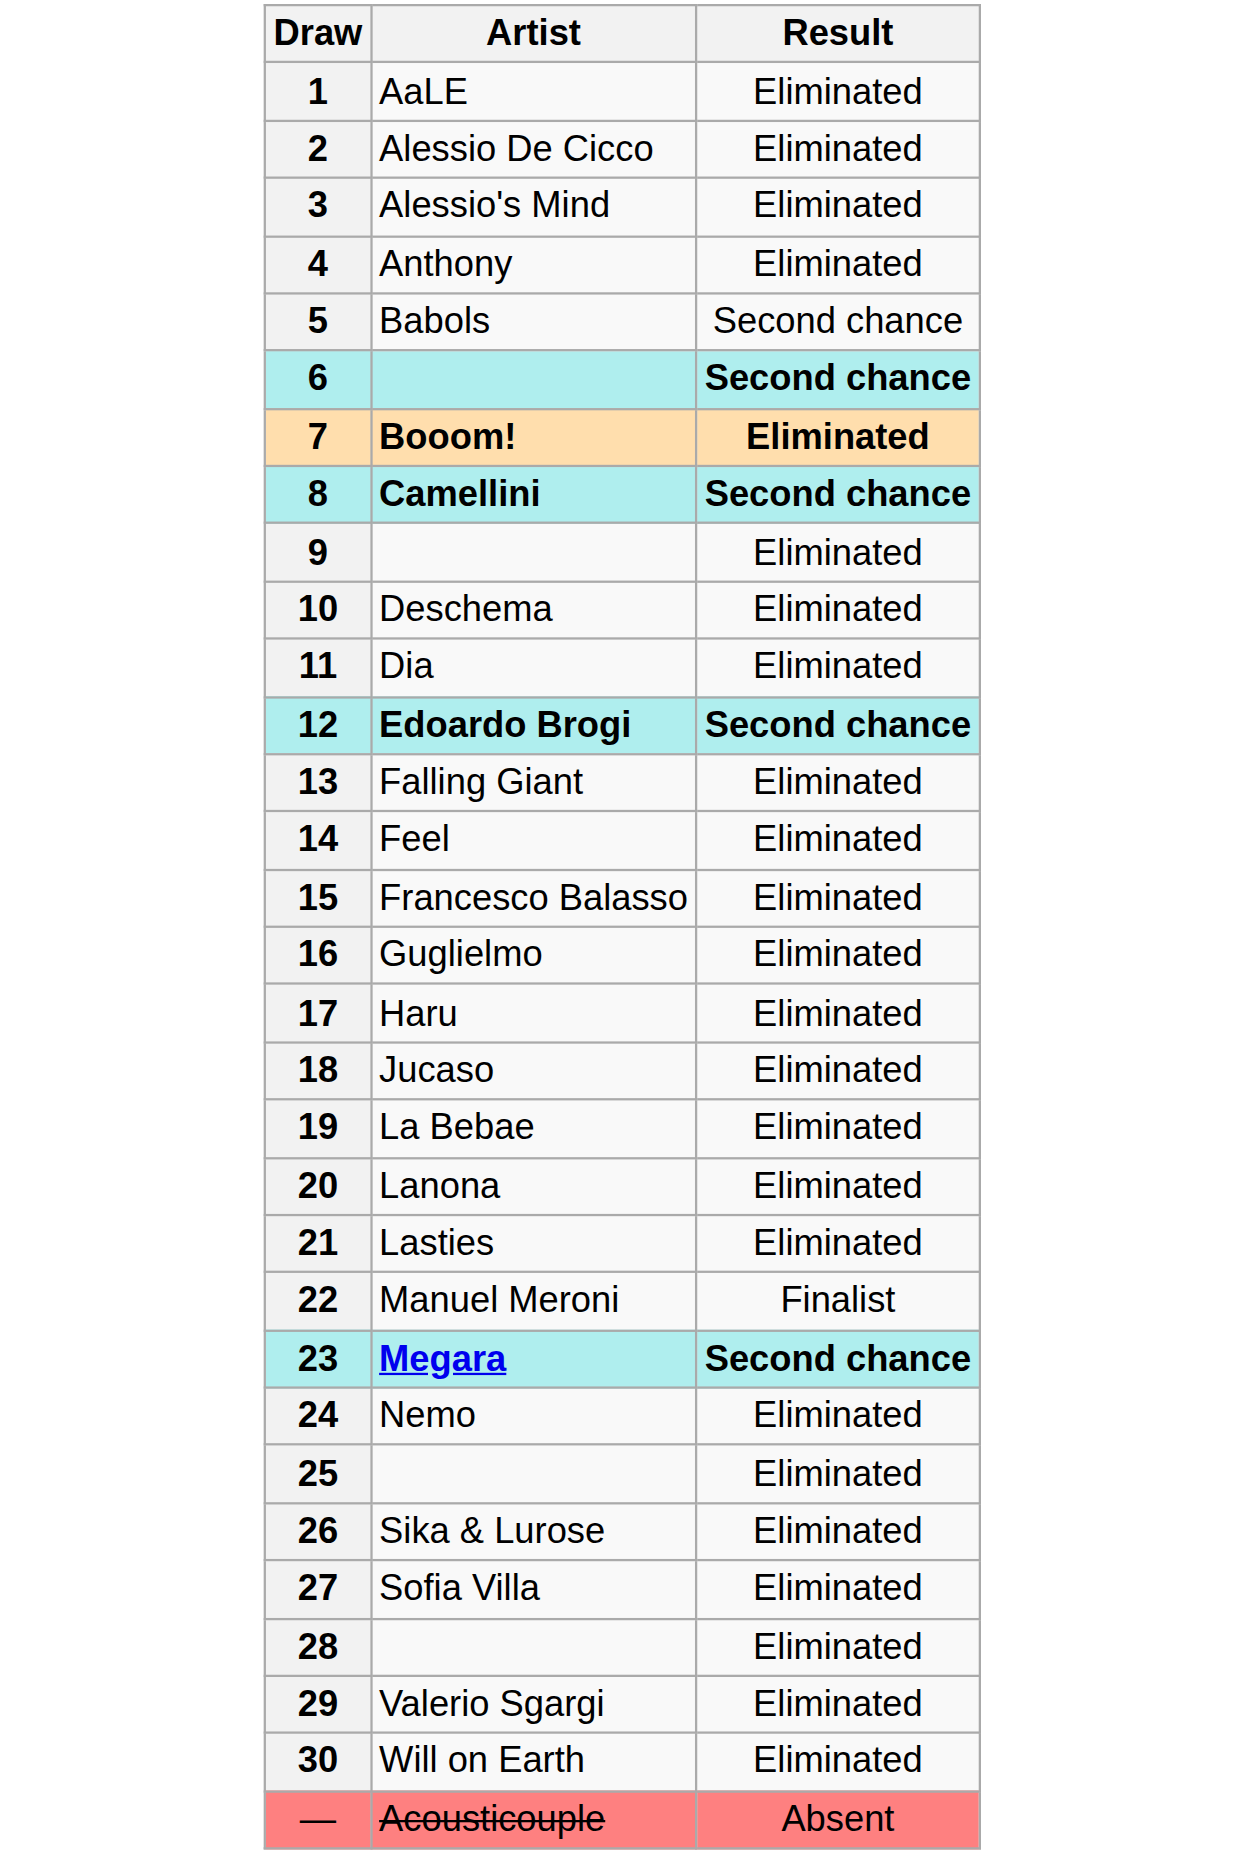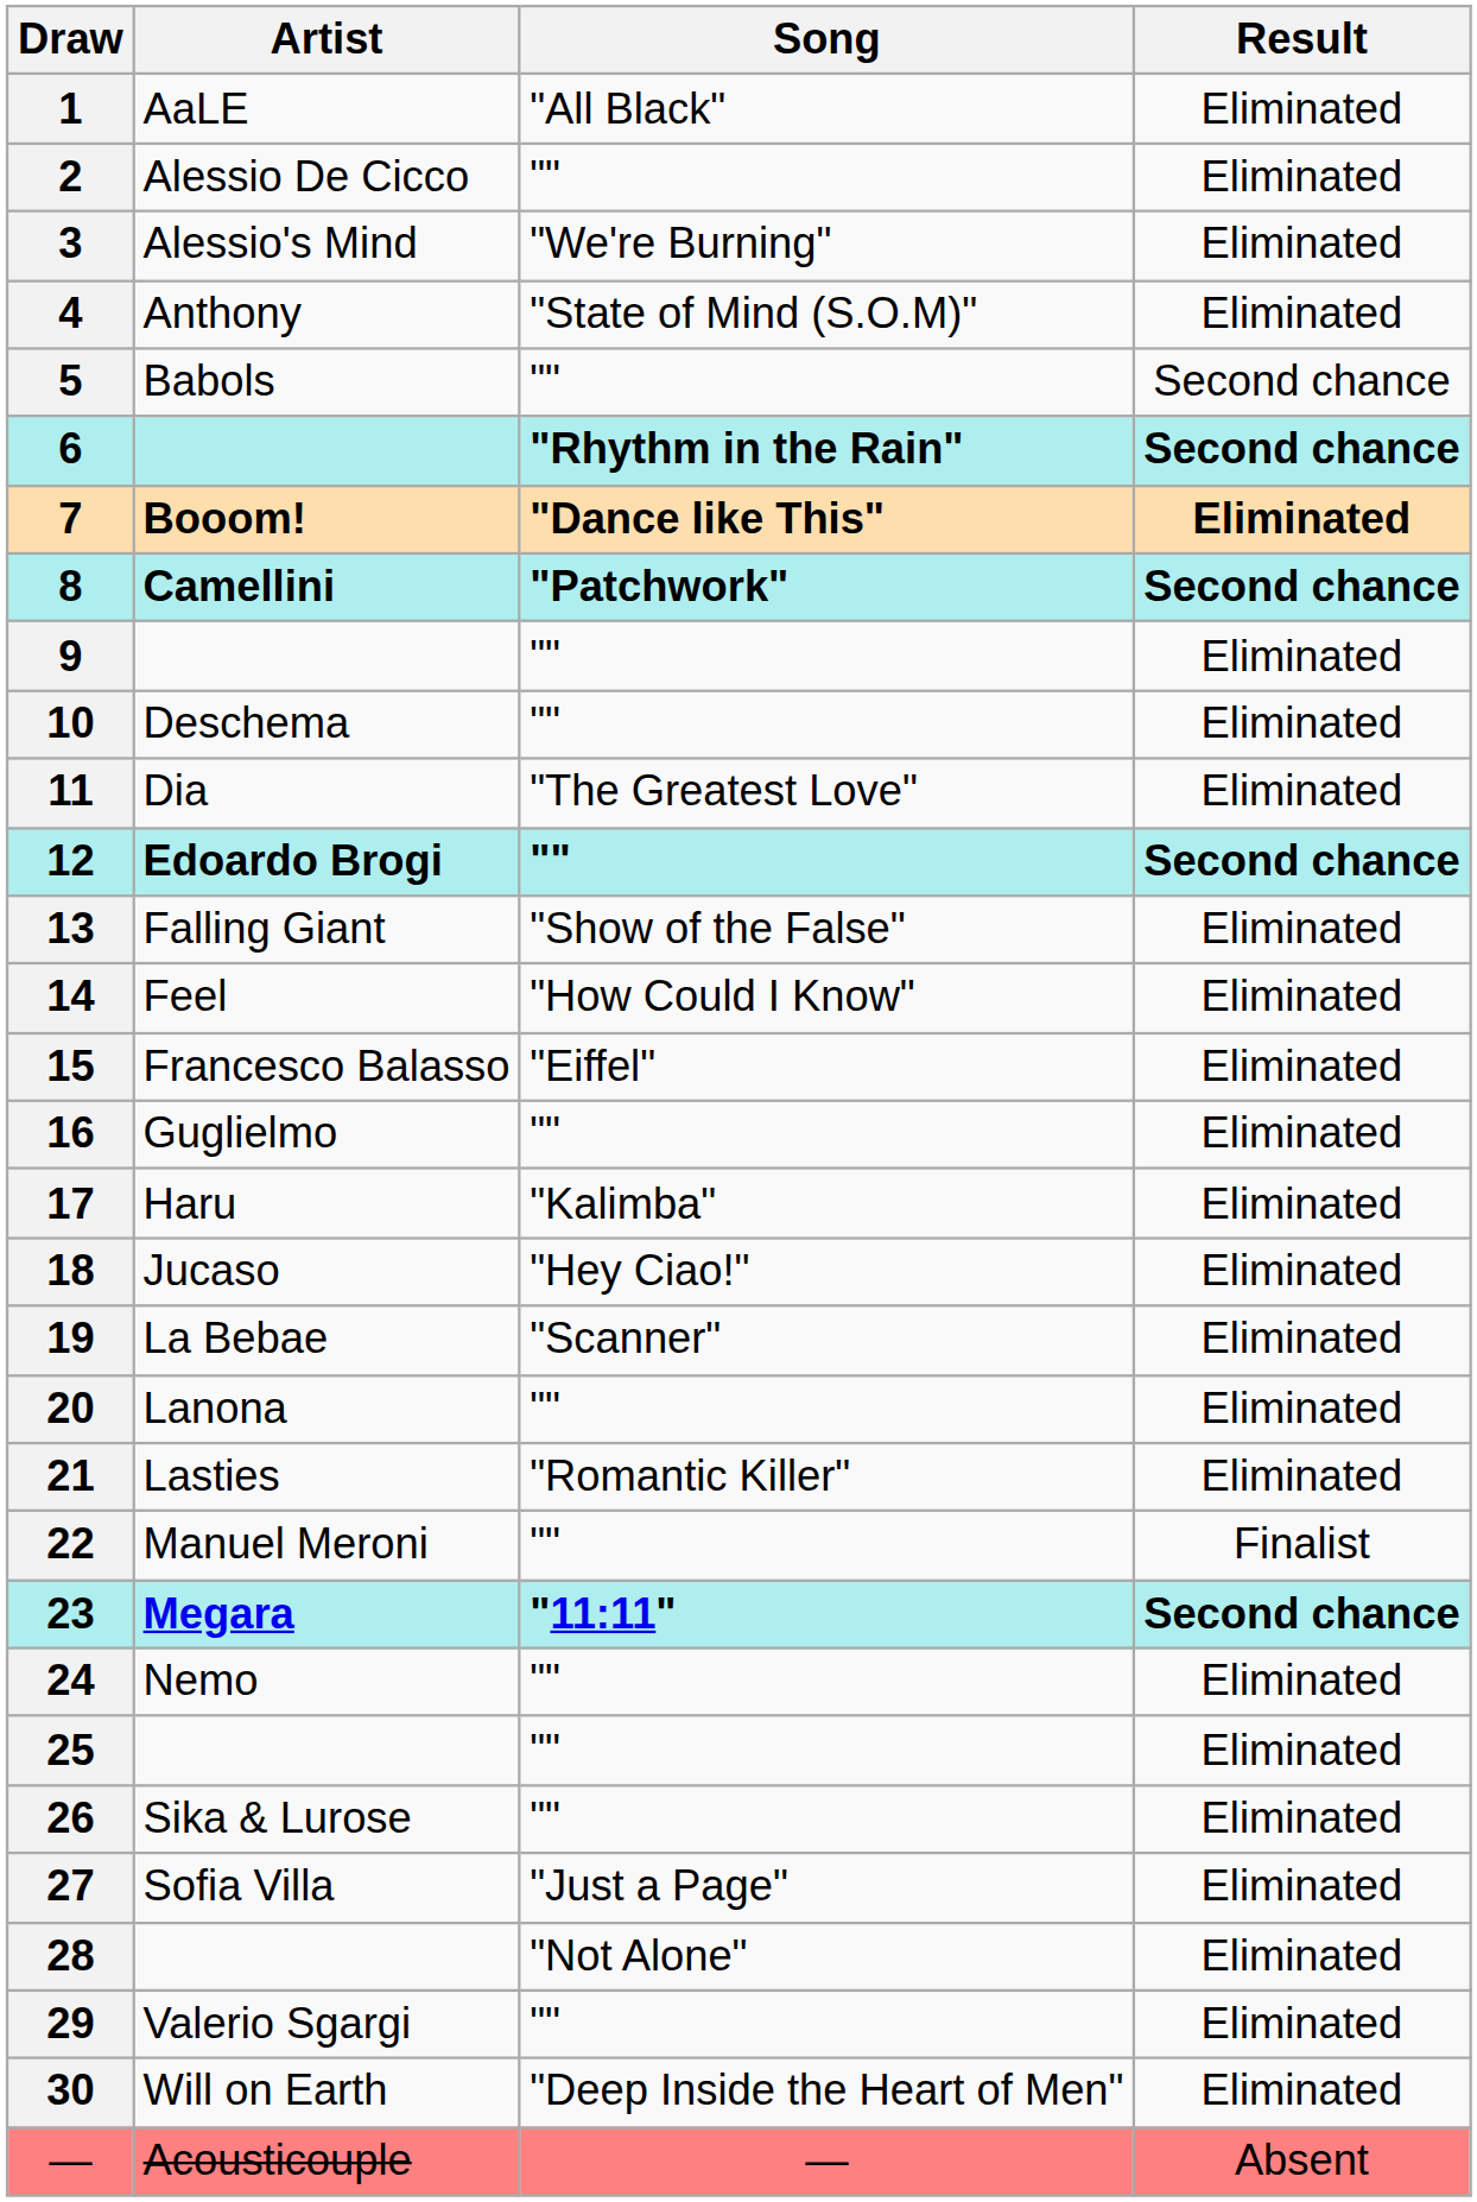 <table class="sortable wikitable plainrowheaders" style="margin: 1em auto 1em auto; text-align:center;">
 <tr>
 <th>Draw</th>
 <th>Artist</th>
+<th>Song</th>
 <th>Result</th>
 </tr>
 <tr>
 <th scope="row" style="text-align:center;">1</th>
 <td align="left">AaLE</td>
+<td align="left">"All Black"</td>
 <td data-sort-value="3">Eliminated</td>
 </tr>
 <tr>
 <th scope="row" style="text-align:center;">2</th>
 <td align="left">Alessio De Cicco</td>
+<td align="left">""</td>
 <td data-sort-value="3">Eliminated</td>
 </tr>
 <tr>
 <th scope="row" style="text-align:center;">3</th>
 <td align="left">Alessio's Mind</td>
+<td align="left">"We're Burning"</td>
 <td data-sort-value="3">Eliminated</td>
 </tr>
 <tr>
 <th scope="row" style="text-align:center;">4</th>
 <td align="left">Anthony</td>
+<td align="left">"State of Mind (S.O.M)"</td>
 <td data-sort-value="3">Eliminated</td>
 </tr>
 <tr>
 <th scope="row" style="text-align:center;">5</th>
 <td align="left">Babols</td>
+<td align="left">""</td>
 <td data-sort-value="2">Second chance</td>
 </tr>
 <tr style="font-weight:bold; background:paleturquoise;">
 <th scope="row" style="text-align:center; font-weight:bold; background:paleturquoise;">6</th>
 <td align="left"></td>
+<td align="left">"Rhythm in the Rain"</td>
 <td data-sort-value="2">Second chance</td>
 </tr>
 <tr style="font-weight:bold; background:navajowhite;">
 <th scope="row" style="text-align:center; font-weight:bold; background:navajowhite;">7</th>
 <td align="left">Booom!</td>
+<td align="left">"Dance like This"</td>
 <td data-sort-value="3">Eliminated</td>
 </tr>
 <tr style="font-weight:bold; background:paleturquoise;">
 <th scope="row" style="text-align:center; font-weight:bold; background:paleturquoise;">8</th>
 <td align="left">Camellini</td>
+<td align="left">"Patchwork"</td>
 <td data-sort-value="2">Second chance</td>
 </tr>
 <tr>
 <th scope="row" style="text-align:center;">9</th>
 <td align="left"></td>
+<td align="left">""</td>
 <td data-sort-value="3">Eliminated</td>
 </tr>
 <tr>
 <th scope="row" style="text-align:center;">10</th>
 <td align="left">Deschema</td>
+<td align="left">""</td>
 <td data-sort-value="3">Eliminated</td>
 </tr>
 <tr>
 <th scope="row" style="text-align:center;">11</th>
 <td align="left">Dia</td>
+<td align="left">"The Greatest Love"</td>
 <td data-sort-value="3">Eliminated</td>
 </tr>
 <tr style="font-weight:bold; background:paleturquoise;">
 <th scope="row" style="text-align:center; font-weight:bold; background:paleturquoise;">12</th>
 <td align="left">Edoardo Brogi</td>
+<td align="left">""</td>
 <td data-sort-value="2">Second chance</td>
 </tr>
 <tr>
 <th scope="row" style="text-align:center;">13</th>
 <td align="left">Falling Giant</td>
+<td align="left">"Show of the False"</td>
 <td data-sort-value="3">Eliminated</td>
 </tr>
 <tr>
 <th scope="row" style="text-align:center;">14</th>
 <td align="left">Feel</td>
+<td align="left">"How Could I Know"</td>
 <td data-sort-value="3">Eliminated</td>
 </tr>
 <tr>
 <th scope="row" style="text-align:center;">15</th>
 <td align="left">Francesco Balasso</td>
+<td align="left">"Eiffel"</td>
 <td data-sort-value="3">Eliminated</td>
 </tr>
 <tr>
 <th scope="row" style="text-align:center;">16</th>
 <td align="left">Guglielmo</td>
+<td align="left">""</td>
 <td data-sort-value="3">Eliminated</td>
 </tr>
 <tr>
 <th scope="row" style="text-align:center;">17</th>
 <td align="left">Haru</td>
+<td align="left">"Kalimba"</td>
 <td data-sort-value="3">Eliminated</td>
 </tr>
 <tr>
 <th scope="row" style="text-align:center;">18</th>
 <td align="left">Jucaso</td>
+<td align="left">"Hey Ciao!"</td>
 <td data-sort-value="3">Eliminated</td>
 </tr>
 <tr>
 <th scope="row" style="text-align:center;">19</th>
 <td align="left">La Bebae</td>
+<td align="left">"Scanner"</td>
 <td data-sort-value="3">Eliminated</td>
 </tr>
 <tr>
 <th scope="row" style="text-align:center;">20</th>
 <td align="left">Lanona</td>
+<td align="left">""</td>
 <td data-sort-value="3">Eliminated</td>
 </tr>
 <tr>
 <th scope="row" style="text-align:center;">21</th>
 <td align="left">Lasties</td>
+<td align="left">"Romantic Killer"</td>
 <td data-sort-value="3">Eliminated</td>
 </tr>
 <tr>
 <th scope="row" style="text-align:center;">22</th>
 <td align="left">Manuel Meroni</td>
+<td align="left">""</td>
 <td data-sort-value="1">Finalist</td>
 </tr>
 <tr style="font-weight:bold; background:paleturquoise;">
 <th scope="row" style="text-align:center; font-weight:bold; background:paleturquoise;">23</th>
 <td align="left"><a href='#'>Megara</a></td>
+<td align="left">"<a href='#'>11:11</a>"</td>
 <td data-sort-value="2">Second chance</td>
 </tr>
 <tr>
 <th scope="row" style="text-align:center;">24</th>
 <td align="left">Nemo</td>
+<td align="left">""</td>
 <td data-sort-value="3">Eliminated</td>
 </tr>
 <tr>
 <th scope="row" style="text-align:center;">25</th>
 <td align="left"></td>
+<td align="left">""</td>
 <td data-sort-value="3">Eliminated</td>
 </tr>
 <tr>
 <th scope="row" style="text-align:center;">26</th>
 <td align="left">Sika & Lurose</td>
+<td align="left">""</td>
 <td data-sort-value="3">Eliminated</td>
 </tr>
 <tr>
 <th scope="row" style="text-align:center;">27</th>
 <td align="left">Sofia Villa</td>
+<td align="left">"Just a Page"</td>
 <td data-sort-value="3">Eliminated</td>
 </tr>
 <tr>
 <th scope="row" style="text-align:center;">28</th>
 <td align="left"></td>
+<td align="left">"Not Alone"</td>
 <td data-sort-value="3">Eliminated</td>
 </tr>
 <tr>
 <th scope="row" style="text-align:center;">29</th>
 <td align="left">Valerio Sgargi</td>
+<td align="left">""</td>
 <td data-sort-value="3">Eliminated</td>
 </tr>
 <tr>
 <th scope="row" style="text-align:center;">30</th>
 <td align="left">Will on Earth</td>
+<td align="left">"Deep Inside the Heart of Men"</td>
 <td data-sort-value="3">Eliminated</td>
 </tr>
 <tr style="background:#fe8080;">
 <td data-sort-value="31">—</td>
 <td align="left"><s>Acousticouple</s></td>
+<td>—</td>
 <td data-sort-value="4">Absent</td>
 </tr>
 </table>
